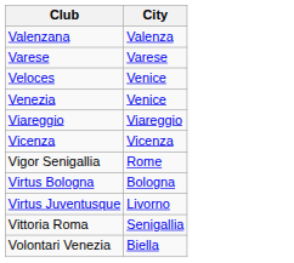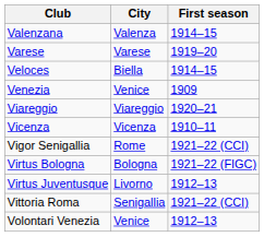 <table class="wikitable">
 <tr>
 <th>Club</th>
 <th>City</th>
+<th>First season</th>
 </tr>
 <tr>
 <td><a href='#'>Valenzana</a></td>
 <td><a href='#'>Valenza</a></td>
+<td><a href='#'>1914–15</a></td>
 </tr>
 <tr>
 <td><a href='#'>Varese</a></td>
 <td><a href='#'>Varese</a></td>
+<td><a href='#'>1919–20</a></td>
 </tr>
 <tr>
 <td><a href='#'>Veloces</a></td>
-<td><a href='#'>Venice</a></td>
+<td><a href='#'>Biella</a></td>
+<td><a href='#'>1914–15</a></td>
 </tr>
 <tr>
 <td><a href='#'>Venezia</a></td>
 <td><a href='#'>Venice</a></td>
+<td><a href='#'>1909</a></td>
 </tr>
 <tr>
 <td><a href='#'>Viareggio</a></td>
 <td><a href='#'>Viareggio</a></td>
+<td><a href='#'>1920–21</a></td>
 </tr>
 <tr>
 <td><a href='#'>Vicenza</a></td>
 <td><a href='#'>Vicenza</a></td>
+<td><a href='#'>1910–11</a></td>
 </tr>
 <tr>
 <td>Vigor Senigallia</td>
 <td><a href='#'>Rome</a></td>
+<td><a href='#'>1921–22 (CCI)</a></td>
 </tr>
 <tr>
 <td><a href='#'>Virtus Bologna</a></td>
 <td><a href='#'>Bologna</a></td>
+<td><a href='#'>1921–22 (FIGC)</a></td>
 </tr>
 <tr>
 <td><a href='#'>Virtus Juventusque</a></td>
 <td><a href='#'>Livorno</a></td>
+<td><a href='#'>1912–13</a></td>
 </tr>
 <tr>
 <td>Vittoria Roma</td>
 <td><a href='#'>Senigallia</a></td>
+<td><a href='#'>1921–22 (CCI)</a></td>
 </tr>
 <tr>
 <td>Volontari Venezia</td>
-<td><a href='#'>Biella</a></td>
+<td><a href='#'>Venice</a></td>
+<td><a href='#'>1912–13</a></td>
 </tr>
 </table>
